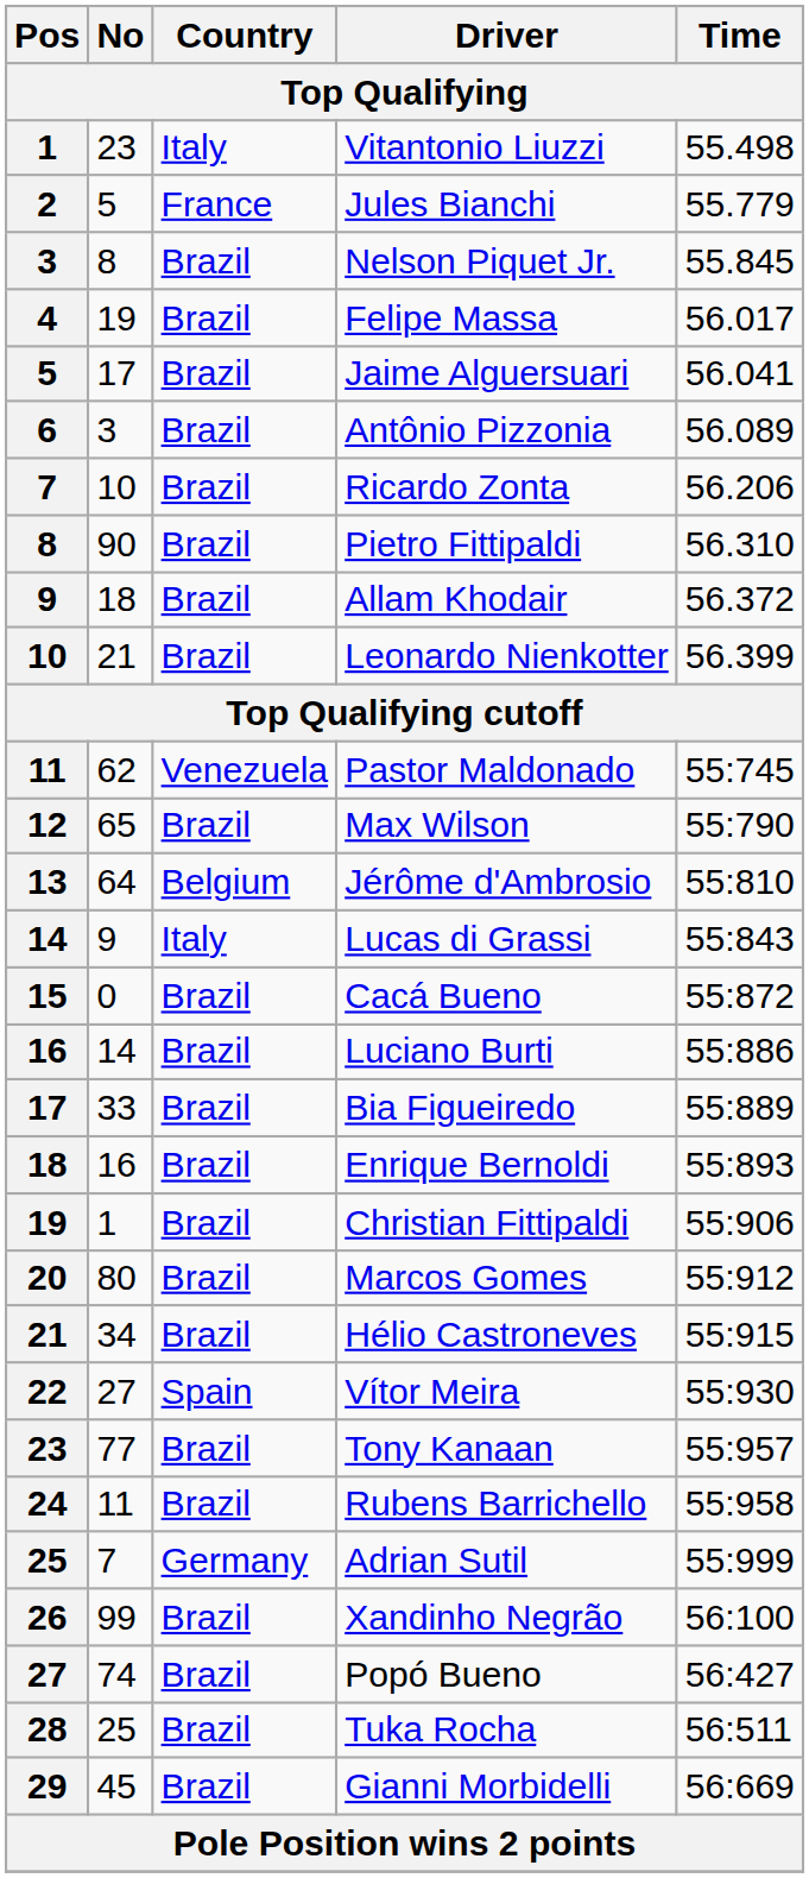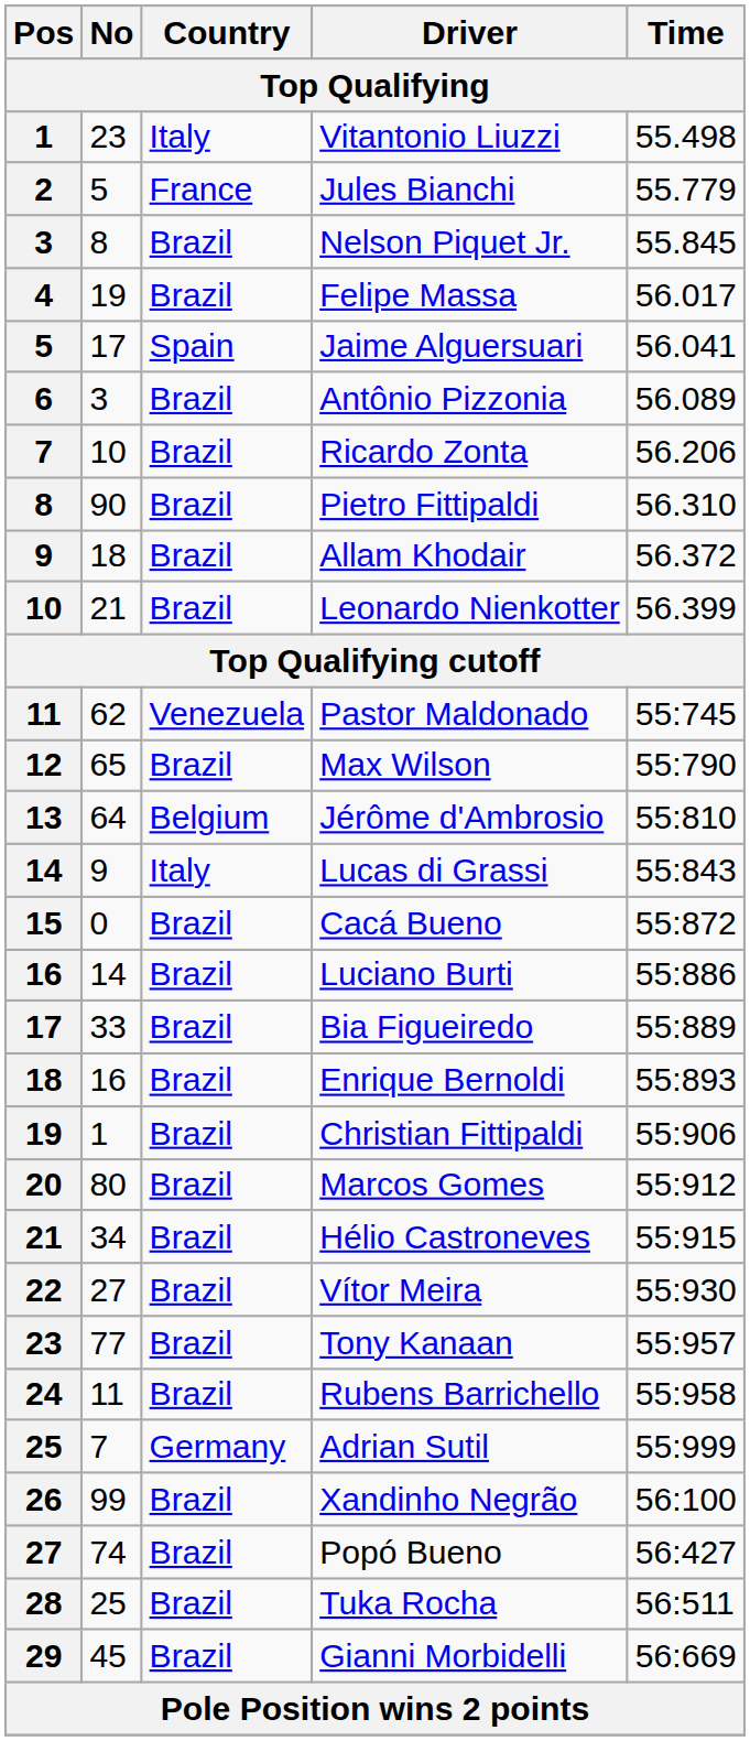 <table class="wikitable" style="font-size: 90%">
 <tr>
 <th>Pos</th>
 <th>No</th>
 <th>Country</th>
 <th>Driver</th>
 <th>Time</th>
 </tr>
 <tr>
 <th colspan=5>Top Qualifying</th>
 </tr>
 <tr>
 <th>1</th>
 <td>23</td>
 <td> <a href='#'>Italy</a></td>
 <td><a href='#'>Vitantonio Liuzzi</a></td>
 <td>55.498</td>
 </tr>
 <tr>
 <th>2</th>
 <td>5</td>
 <td> <a href='#'>France</a></td>
 <td><a href='#'>Jules Bianchi</a></td>
 <td>55.779</td>
 </tr>
 <tr>
 <th>3</th>
 <td>8</td>
 <td> <a href='#'>Brazil</a></td>
 <td><a href='#'>Nelson Piquet Jr.</a></td>
 <td>55.845</td>
 </tr>
 <tr>
 <th>4</th>
 <td>19</td>
 <td> <a href='#'>Brazil</a></td>
 <td><a href='#'>Felipe Massa</a></td>
 <td>56.017</td>
 </tr>
 <tr>
 <th>5</th>
 <td>17</td>
-<td> <a href='#'>Brazil</a></td>
+<td> <a href='#'>Spain</a></td>
 <td><a href='#'>Jaime Alguersuari</a></td>
 <td>56.041</td>
 </tr>
 <tr>
 <th>6</th>
 <td>3</td>
 <td> <a href='#'>Brazil</a></td>
 <td><a href='#'>Antônio Pizzonia</a></td>
 <td>56.089</td>
 </tr>
 <tr>
 <th>7</th>
 <td>10</td>
 <td> <a href='#'>Brazil</a></td>
 <td><a href='#'>Ricardo Zonta</a></td>
 <td>56.206</td>
 </tr>
 <tr>
 <th>8</th>
 <td>90</td>
 <td> <a href='#'>Brazil</a></td>
 <td><a href='#'>Pietro Fittipaldi</a></td>
 <td>56.310</td>
 </tr>
 <tr>
 <th>9</th>
 <td>18</td>
 <td> <a href='#'>Brazil</a></td>
 <td><a href='#'>Allam Khodair</a></td>
 <td>56.372</td>
 </tr>
 <tr>
 <th>10</th>
 <td>21</td>
 <td> <a href='#'>Brazil</a></td>
 <td><a href='#'>Leonardo Nienkotter</a></td>
 <td>56.399</td>
 </tr>
 <tr>
 <th colspan=5>Top Qualifying cutoff</th>
 </tr>
 <tr>
 <th>11</th>
 <td>62</td>
 <td> <a href='#'>Venezuela</a></td>
 <td><a href='#'>Pastor Maldonado</a></td>
 <td>55:745</td>
 </tr>
 <tr>
 <th>12</th>
 <td>65</td>
 <td> <a href='#'>Brazil</a></td>
 <td><a href='#'>Max Wilson</a></td>
 <td>55:790</td>
 </tr>
 <tr>
 <th>13</th>
 <td>64</td>
 <td> <a href='#'>Belgium</a></td>
 <td><a href='#'>Jérôme d'Ambrosio</a></td>
 <td>55:810</td>
 </tr>
 <tr>
 <th>14</th>
 <td>9</td>
 <td> <a href='#'>Italy</a></td>
 <td><a href='#'>Lucas di Grassi</a></td>
 <td>55:843</td>
 </tr>
 <tr>
 <th>15</th>
 <td>0</td>
 <td> <a href='#'>Brazil</a></td>
 <td><a href='#'>Cacá Bueno</a></td>
 <td>55:872</td>
 </tr>
 <tr>
 <th>16</th>
 <td>14</td>
 <td> <a href='#'>Brazil</a></td>
 <td><a href='#'>Luciano Burti</a></td>
 <td>55:886</td>
 </tr>
 <tr>
 <th>17</th>
 <td>33</td>
 <td> <a href='#'>Brazil</a></td>
 <td><a href='#'>Bia Figueiredo</a></td>
 <td>55:889</td>
 </tr>
 <tr>
 <th>18</th>
 <td>16</td>
 <td> <a href='#'>Brazil</a></td>
 <td><a href='#'>Enrique Bernoldi</a></td>
 <td>55:893</td>
 </tr>
 <tr>
 <th>19</th>
 <td>1</td>
 <td> <a href='#'>Brazil</a></td>
 <td><a href='#'>Christian Fittipaldi</a></td>
 <td>55:906</td>
 </tr>
 <tr>
 <th>20</th>
 <td>80</td>
 <td> <a href='#'>Brazil</a></td>
 <td><a href='#'>Marcos Gomes</a></td>
 <td>55:912</td>
 </tr>
 <tr>
 <th>21</th>
 <td>34</td>
 <td> <a href='#'>Brazil</a></td>
 <td><a href='#'>Hélio Castroneves</a></td>
 <td>55:915</td>
 </tr>
 <tr>
 <th>22</th>
 <td>27</td>
-<td> <a href='#'>Spain</a></td>
+<td> <a href='#'>Brazil</a></td>
 <td><a href='#'>Vítor Meira</a></td>
 <td>55:930</td>
 </tr>
 <tr>
 <th>23</th>
 <td>77</td>
 <td> <a href='#'>Brazil</a></td>
 <td><a href='#'>Tony Kanaan</a></td>
 <td>55:957</td>
 </tr>
 <tr>
 <th>24</th>
 <td>11</td>
 <td> <a href='#'>Brazil</a></td>
 <td><a href='#'>Rubens Barrichello</a></td>
 <td>55:958</td>
 </tr>
 <tr>
 <th>25</th>
 <td>7</td>
 <td> <a href='#'>Germany</a></td>
 <td><a href='#'>Adrian Sutil</a></td>
 <td>55:999</td>
 </tr>
 <tr>
 <th>26</th>
 <td>99</td>
 <td> <a href='#'>Brazil</a></td>
 <td><a href='#'>Xandinho Negrão</a></td>
 <td>56:100</td>
 </tr>
 <tr>
 <th>27</th>
 <td>74</td>
 <td> <a href='#'>Brazil</a></td>
 <td>Popó Bueno</td>
 <td>56:427</td>
 </tr>
 <tr>
 <th>28</th>
 <td>25</td>
 <td> <a href='#'>Brazil</a></td>
 <td><a href='#'>Tuka Rocha</a></td>
 <td>56:511</td>
 </tr>
 <tr>
 <th>29</th>
 <td>45</td>
 <td> <a href='#'>Brazil</a></td>
 <td><a href='#'>Gianni Morbidelli</a></td>
 <td>56:669</td>
 </tr>
 <tr>
 <th colspan=5 align=center>Pole Position wins 2 points</th>
 </tr>
 <tr>
 </tr>
 </table>
